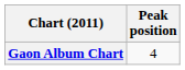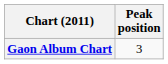 <table class="wikitable plainrowheaders sortable" style="text-align:center;" border="1">
 <tr>
 <th scope="col">Chart (2011)</th>
 <th scope="col">Peak<br>position</th>
 </tr>
 <tr>
 <th scope="row"><a href='#'>Gaon Album Chart</a></th>
-<td>4</td>
+<td>3</td>
 </tr>
 </table>
